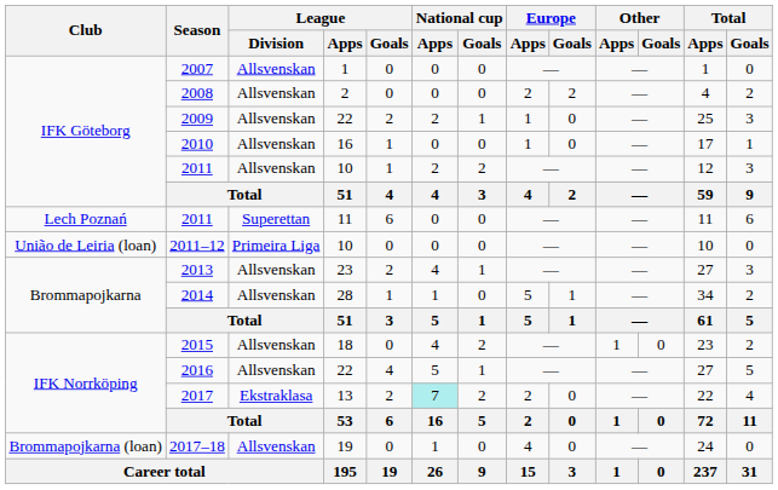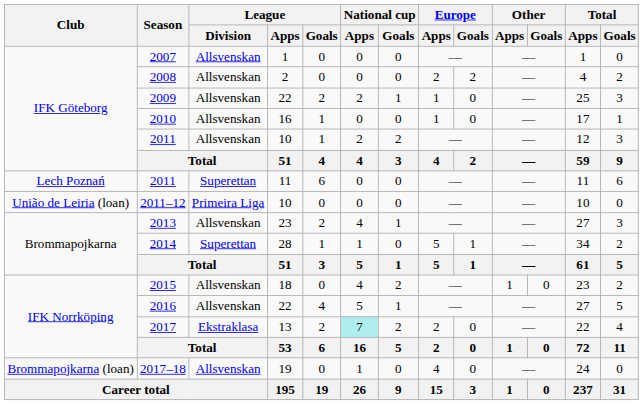 <table class="wikitable" style="text-align: center;">
 <tr>
 <th rowspan="2">Club</th>
 <th rowspan="2">Season</th>
 <th colspan="3">League</th>
 <th colspan="2">National cup</th>
 <th colspan="2"><a href='#'>Europe</a></th>
 <th colspan="2">Other</th>
 <th colspan="2">Total</th>
 </tr>
 <tr>
 <th>Division</th>
 <th>Apps</th>
 <th>Goals</th>
 <th>Apps</th>
 <th>Goals</th>
 <th>Apps</th>
 <th>Goals</th>
 <th>Apps</th>
 <th>Goals</th>
 <th>Apps</th>
 <th>Goals</th>
 </tr>
 <tr>
 <td rowspan="6"><a href='#'>IFK Göteborg</a></td>
 <td><a href='#'>2007</a></td>
 <td><a href='#'>Allsvenskan</a></td>
 <td>1</td>
 <td>0</td>
 <td>0</td>
 <td>0</td>
 <td colspan="2">—</td>
 <td colspan="2">—</td>
 <td>1</td>
 <td>0</td>
 </tr>
 <tr>
 <td><a href='#'>2008</a></td>
 <td>Allsvenskan</td>
 <td>2</td>
 <td>0</td>
 <td>0</td>
 <td>0</td>
 <td>2</td>
 <td>2</td>
 <td colspan="2">—</td>
 <td>4</td>
 <td>2</td>
 </tr>
 <tr>
 <td><a href='#'>2009</a></td>
 <td>Allsvenskan</td>
 <td>22</td>
 <td>2</td>
 <td>2</td>
 <td>1</td>
 <td>1</td>
 <td>0</td>
 <td colspan="2">—</td>
 <td>25</td>
 <td>3</td>
 </tr>
 <tr>
 <td><a href='#'>2010</a></td>
 <td>Allsvenskan</td>
 <td>16</td>
 <td>1</td>
 <td>0</td>
 <td>0</td>
 <td>1</td>
 <td>0</td>
 <td colspan="2">—</td>
 <td>17</td>
 <td>1</td>
 </tr>
 <tr>
 <td><a href='#'>2011</a></td>
 <td>Allsvenskan</td>
 <td>10</td>
 <td>1</td>
 <td>2</td>
 <td>2</td>
 <td colspan="2">—</td>
 <td colspan="2">—</td>
 <td>12</td>
 <td>3</td>
 </tr>
 <tr>
 <th colspan="2">Total</th>
 <th>51</th>
 <th>4</th>
 <th>4</th>
 <th>3</th>
 <th>4</th>
 <th>2</th>
 <th colspan="2">—</th>
 <th>59</th>
 <th>9</th>
 </tr>
 <tr>
 <td rowspan="1"><a href='#'>Lech Poznań</a></td>
 <td><a href='#'>2011</a></td>
 <td rowspan="1"><a href='#'>Superettan</a></td>
 <td>11</td>
 <td>6</td>
 <td>0</td>
 <td>0</td>
 <td colspan="2">—</td>
 <td colspan="2">—</td>
 <td>11</td>
 <td>6</td>
 </tr>
 <tr>
 <td rowspan="1"><a href='#'>União de Leiria</a> (loan)</td>
 <td><a href='#'>2011–12</a></td>
 <td rowspan="1"><a href='#'>Primeira Liga</a></td>
 <td>10</td>
 <td>0</td>
 <td>0</td>
 <td>0</td>
 <td colspan="2">—</td>
 <td colspan="2">—</td>
 <td>10</td>
 <td>0</td>
 </tr>
 <tr>
 <td rowspan="3">Brommapojkarna</td>
 <td><a href='#'>2013</a></td>
 <td>Allsvenskan</td>
 <td>23</td>
 <td>2</td>
 <td>4</td>
 <td>1</td>
 <td colspan="2">—</td>
 <td colspan="2">—</td>
 <td>27</td>
 <td>3</td>
 </tr>
 <tr>
 <td><a href='#'>2014</a></td>
-<td>Allsvenskan</td>
+<td rowspan="1"><a href='#'>Superettan</a></td>
 <td>28</td>
 <td>1</td>
 <td>1</td>
 <td>0</td>
 <td>5</td>
 <td>1</td>
 <td colspan="2">—</td>
 <td>34</td>
 <td>2</td>
 </tr>
 <tr>
 <th colspan="2">Total</th>
 <th>51</th>
 <th>3</th>
 <th>5</th>
 <th>1</th>
 <th>5</th>
 <th>1</th>
 <th colspan="2">—</th>
 <th>61</th>
 <th>5</th>
 </tr>
 <tr>
 <td rowspan="4"><a href='#'>IFK Norrköping</a></td>
 <td><a href='#'>2015</a></td>
 <td>Allsvenskan</td>
 <td>18</td>
 <td>0</td>
 <td>4</td>
 <td>2</td>
 <td colspan="2">—</td>
 <td>1</td>
 <td>0</td>
 <td>23</td>
 <td>2</td>
 </tr>
 <tr>
 <td><a href='#'>2016</a></td>
 <td>Allsvenskan</td>
 <td>22</td>
 <td>4</td>
 <td>5</td>
 <td>1</td>
 <td colspan="2">—</td>
 <td colspan="2">—</td>
 <td>27</td>
 <td>5</td>
 </tr>
 <tr>
 <td><a href='#'>2017</a></td>
 <td rowspan="1"><a href='#'>Ekstraklasa</a></td>
 <td>13</td>
 <td>2</td>
 <td style="background: paleturquoise;">7</td>
 <td>2</td>
 <td>2</td>
 <td>0</td>
 <td colspan="2">—</td>
 <td>22</td>
 <td>4</td>
 </tr>
 <tr>
 <th colspan="2">Total</th>
 <th>53</th>
 <th>6</th>
 <th>16</th>
 <th>5</th>
 <th>2</th>
 <th>0</th>
 <th>1</th>
 <th>0</th>
 <th>72</th>
 <th>11</th>
 </tr>
 <tr>
 <td><a href='#'>Brommapojkarna</a> (loan)</td>
 <td><a href='#'>2017–18</a></td>
 <td><a href='#'>Allsvenskan</a></td>
 <td>19</td>
 <td>0</td>
 <td>1</td>
 <td>0</td>
 <td>4</td>
 <td>0</td>
 <td colspan="2">—</td>
 <td>24</td>
 <td>0</td>
 </tr>
 <tr>
 <th colspan="3">Career total</th>
 <th>195</th>
 <th>19</th>
 <th>26</th>
 <th>9</th>
 <th>15</th>
 <th>3</th>
 <th>1</th>
 <th>0</th>
 <th>237</th>
 <th>31</th>
 </tr>
 </table>
